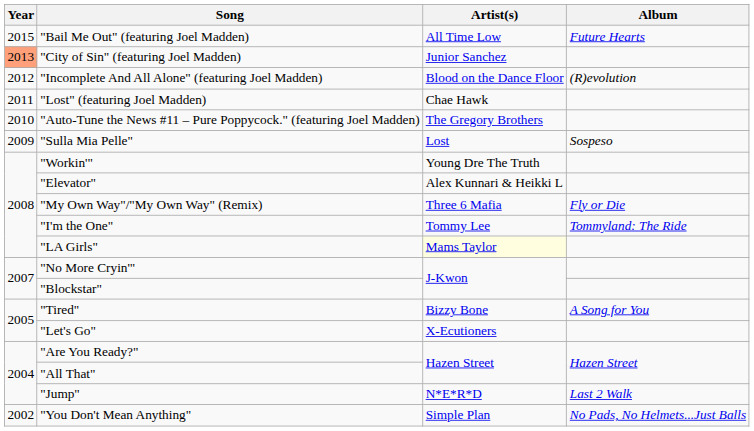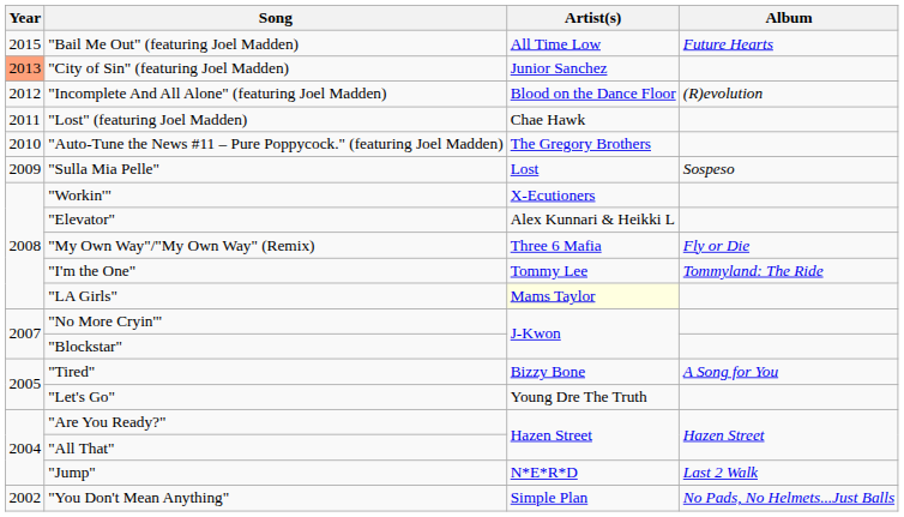 <table class="wikitable">
 <tr>
 <th>Year</th>
 <th>Song</th>
 <th>Artist(s)</th>
 <th>Album</th>
 </tr>
 <tr>
 <td>2015</td>
 <td>"Bail Me Out" (featuring Joel Madden)</td>
 <td><a href='#'>All Time Low</a></td>
 <td><em><a href='#'>Future Hearts</a></em></td>
 </tr>
 <tr>
 <td style="background: lightsalmon;">2013</td>
 <td>"City of Sin" (featuring Joel Madden)</td>
 <td><a href='#'>Junior Sanchez</a></td>
 <td></td>
 </tr>
 <tr>
 <td>2012</td>
 <td>"Incomplete And All Alone" (featuring Joel Madden)</td>
 <td><a href='#'>Blood on the Dance Floor</a></td>
 <td><em>(R)evolution</em></td>
 </tr>
 <tr>
 <td>2011</td>
 <td>"Lost" (featuring Joel Madden)</td>
 <td>Chae Hawk</td>
 <td></td>
 </tr>
 <tr>
 <td>2010</td>
 <td>"Auto-Tune the News #11 – Pure Poppycock." (featuring Joel Madden)</td>
 <td><a href='#'>The Gregory Brothers</a></td>
 <td></td>
 </tr>
 <tr>
 <td>2009</td>
 <td>"Sulla Mia Pelle"</td>
 <td><a href='#'>Lost</a></td>
 <td><em>Sospeso</em></td>
 </tr>
 <tr>
 <td rowspan="5">2008</td>
 <td>"Workin'"</td>
-<td>Young Dre The Truth</td>
+<td><a href='#'>X-Ecutioners</a></td>
 <td></td>
 </tr>
 <tr>
 <td>"Elevator"</td>
 <td>Alex Kunnari & Heikki L</td>
 <td></td>
 </tr>
 <tr>
 <td>"My Own Way"/"My Own Way" (Remix)</td>
 <td><a href='#'>Three 6 Mafia</a></td>
 <td><em><a href='#'>Fly or Die</a></em></td>
 </tr>
 <tr>
 <td>"I'm the One"</td>
 <td><a href='#'>Tommy Lee</a></td>
 <td><em><a href='#'>Tommyland: The Ride</a></em></td>
 </tr>
 <tr>
 <td>"LA Girls"</td>
 <td style="background: lightyellow;"><a href='#'>Mams Taylor</a></td>
 <td></td>
 </tr>
 <tr>
 <td rowspan="2">2007</td>
 <td>"No More Cryin'"</td>
 <td rowspan="2"><a href='#'>J-Kwon</a></td>
 <td></td>
 </tr>
 <tr>
 <td>"Blockstar"</td>
 <td></td>
 </tr>
 <tr>
 <td rowspan="2">2005</td>
 <td>"Tired"</td>
 <td><a href='#'>Bizzy Bone</a></td>
 <td><em><a href='#'>A Song for You</a></em></td>
 </tr>
 <tr>
 <td>"Let's Go"</td>
-<td><a href='#'>X-Ecutioners</a></td>
+<td>Young Dre The Truth</td>
 <td></td>
 </tr>
 <tr>
 <td rowspan="3">2004</td>
 <td>"Are You Ready?"</td>
 <td rowspan="2"><a href='#'>Hazen Street</a></td>
 <td rowspan="2"><em><a href='#'>Hazen Street</a></em></td>
 </tr>
 <tr>
 <td>"All That"</td>
 </tr>
 <tr>
 <td>"Jump"</td>
 <td><a href='#'>N*E*R*D</a></td>
 <td><em><a href='#'>Last 2 Walk</a></em></td>
 </tr>
 <tr>
 <td>2002</td>
 <td>"You Don't Mean Anything"</td>
 <td><a href='#'>Simple Plan</a></td>
 <td><em><a href='#'>No Pads, No Helmets...Just Balls</a></em></td>
 </tr>
 </table>
